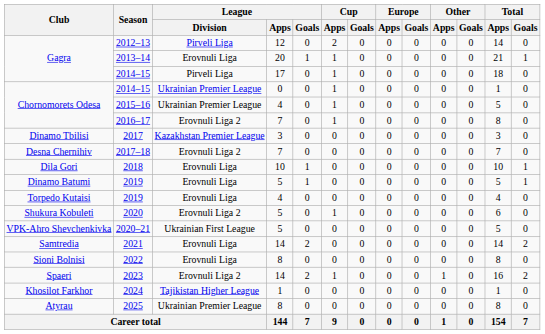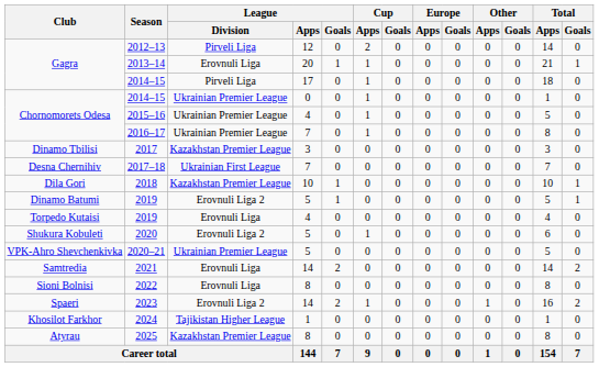 <table class="wikitable" style="text-align:center">
 <tr>
 <th rowspan="2">Club</th>
 <th rowspan="2">Season</th>
 <th colspan="3">League</th>
 <th colspan="2">Cup</th>
 <th colspan="2">Europe</th>
 <th colspan="2">Other</th>
 <th colspan="2">Total</th>
 </tr>
 <tr>
 <th>Division</th>
 <th>Apps</th>
 <th>Goals</th>
 <th>Apps</th>
 <th>Goals</th>
 <th>Apps</th>
 <th>Goals</th>
 <th>Apps</th>
 <th>Goals</th>
 <th>Apps</th>
 <th>Goals</th>
 </tr>
 <tr>
 <td rowspan="3"><a href='#'>Gagra</a></td>
 <td><a href='#'>2012–13</a></td>
 <td><a href='#'>Pirveli Liga</a></td>
 <td>12</td>
 <td>0</td>
 <td>2</td>
 <td>0</td>
 <td>0</td>
 <td>0</td>
 <td>0</td>
 <td>0</td>
 <td>14</td>
 <td>0</td>
 </tr>
 <tr>
 <td><a href='#'>2013–14</a></td>
 <td>Erovnuli Liga</td>
 <td>20</td>
 <td>1</td>
 <td>1</td>
 <td>0</td>
 <td>0</td>
 <td>0</td>
 <td>0</td>
 <td>0</td>
 <td>21</td>
 <td>1</td>
 </tr>
 <tr>
 <td><a href='#'>2014–15</a></td>
 <td>Pirveli Liga</td>
 <td>17</td>
 <td>0</td>
 <td>1</td>
 <td>0</td>
 <td>0</td>
 <td>0</td>
 <td>0</td>
 <td>0</td>
 <td>18</td>
 <td>0</td>
 </tr>
 <tr>
 <td rowspan="3"><a href='#'>Chornomorets Odesa</a></td>
 <td><a href='#'>2014–15</a></td>
 <td><a href='#'>Ukrainian Premier League</a></td>
 <td>0</td>
 <td>0</td>
 <td>1</td>
 <td>0</td>
 <td>0</td>
 <td>0</td>
 <td>0</td>
 <td>0</td>
 <td>1</td>
 <td>0</td>
 </tr>
 <tr>
 <td><a href='#'>2015–16</a></td>
 <td>Ukrainian Premier League</td>
 <td>4</td>
 <td>0</td>
 <td>1</td>
 <td>0</td>
 <td>0</td>
 <td>0</td>
 <td>0</td>
 <td>0</td>
 <td>5</td>
 <td>0</td>
 </tr>
 <tr>
 <td><a href='#'>2016–17</a></td>
-<td>Erovnuli Liga 2</td>
+<td>Ukrainian Premier League</td>
 <td>7</td>
 <td>0</td>
 <td>1</td>
 <td>0</td>
 <td>0</td>
 <td>0</td>
 <td>0</td>
 <td>0</td>
 <td>8</td>
 <td>0</td>
 </tr>
 <tr>
 <td rowspan="1"><a href='#'>Dinamo Tbilisi</a></td>
 <td><a href='#'>2017</a></td>
 <td><a href='#'>Kazakhstan Premier League</a></td>
 <td>3</td>
 <td>0</td>
 <td>0</td>
 <td>0</td>
 <td>0</td>
 <td>0</td>
 <td>0</td>
 <td>0</td>
 <td>3</td>
 <td>0</td>
 </tr>
 <tr>
 <td rowspan="1"><a href='#'>Desna Chernihiv</a></td>
 <td><a href='#'>2017–18</a></td>
-<td>Erovnuli Liga 2</td>
+<td><a href='#'>Ukrainian First League</a></td>
 <td>7</td>
 <td>0</td>
 <td>0</td>
 <td>0</td>
 <td>0</td>
 <td>0</td>
 <td>0</td>
 <td>0</td>
 <td>7</td>
 <td>0</td>
 </tr>
 <tr>
 <td rowspan="1"><a href='#'>Dila Gori</a></td>
 <td><a href='#'>2018</a></td>
-<td>Erovnuli Liga</td>
+<td><a href='#'>Kazakhstan Premier League</a></td>
 <td>10</td>
 <td>1</td>
 <td>0</td>
 <td>0</td>
 <td>0</td>
 <td>0</td>
 <td>0</td>
 <td>0</td>
 <td>10</td>
 <td>1</td>
 </tr>
 <tr>
 <td rowspan="1"><a href='#'>Dinamo Batumi</a></td>
 <td><a href='#'>2019</a></td>
-<td>Erovnuli Liga</td>
+<td>Erovnuli Liga 2</td>
 <td>5</td>
 <td>1</td>
 <td>0</td>
 <td>0</td>
 <td>0</td>
 <td>0</td>
 <td>0</td>
 <td>0</td>
 <td>5</td>
 <td>1</td>
 </tr>
 <tr>
 <td rowspan="1"><a href='#'>Torpedo Kutaisi</a></td>
 <td><a href='#'>2019</a></td>
 <td>Erovnuli Liga</td>
 <td>4</td>
 <td>0</td>
 <td>0</td>
 <td>0</td>
 <td>0</td>
 <td>0</td>
 <td>0</td>
 <td>0</td>
 <td>4</td>
 <td>0</td>
 </tr>
 <tr>
 <td rowspan="1"><a href='#'>Shukura Kobuleti</a></td>
 <td><a href='#'>2020</a></td>
 <td>Erovnuli Liga 2</td>
 <td>5</td>
 <td>0</td>
 <td>1</td>
 <td>0</td>
 <td>0</td>
 <td>0</td>
 <td>0</td>
 <td>0</td>
 <td>6</td>
 <td>0</td>
 </tr>
 <tr>
 <td rowspan="1"><a href='#'>VPK-Ahro Shevchenkivka</a></td>
 <td><a href='#'>2020–21</a></td>
-<td>Ukrainian First League</td>
+<td><a href='#'>Ukrainian Premier League</a></td>
 <td>5</td>
 <td>0</td>
 <td>0</td>
 <td>0</td>
 <td>0</td>
 <td>0</td>
 <td>0</td>
 <td>0</td>
 <td>5</td>
 <td>0</td>
 </tr>
 <tr>
 <td rowspan="1"><a href='#'>Samtredia</a></td>
 <td><a href='#'>2021</a></td>
 <td>Erovnuli Liga</td>
 <td>14</td>
 <td>2</td>
 <td>0</td>
 <td>0</td>
 <td>0</td>
 <td>0</td>
 <td>0</td>
 <td>0</td>
 <td>14</td>
 <td>2</td>
 </tr>
 <tr>
 <td rowspan="1"><a href='#'>Sioni Bolnisi</a></td>
 <td><a href='#'>2022</a></td>
 <td>Erovnuli Liga</td>
 <td>8</td>
 <td>0</td>
 <td>0</td>
 <td>0</td>
 <td>0</td>
 <td>0</td>
 <td>0</td>
 <td>0</td>
 <td>8</td>
 <td>0</td>
 </tr>
 <tr>
 <td rowspan="1"><a href='#'>Spaeri</a></td>
 <td><a href='#'>2023</a></td>
 <td>Erovnuli Liga 2</td>
 <td>14</td>
 <td>2</td>
 <td>1</td>
 <td>0</td>
 <td>0</td>
 <td>0</td>
 <td>1</td>
 <td>0</td>
 <td>16</td>
 <td>2</td>
 </tr>
 <tr>
 <td rowspan="1"><a href='#'>Khosilot Farkhor</a></td>
 <td><a href='#'>2024</a></td>
 <td><a href='#'>Tajikistan Higher League</a></td>
 <td>1</td>
 <td>0</td>
 <td>0</td>
 <td>0</td>
 <td>0</td>
 <td>0</td>
 <td>0</td>
 <td>0</td>
 <td>1</td>
 <td>0</td>
 </tr>
 <tr>
 <td rowspan="1"><a href='#'>Atyrau</a></td>
 <td><a href='#'>2025</a></td>
-<td>Ukrainian Premier League</td>
+<td><a href='#'>Kazakhstan Premier League</a></td>
 <td>8</td>
 <td>0</td>
 <td>0</td>
 <td>0</td>
 <td>0</td>
 <td>0</td>
 <td>0</td>
 <td>0</td>
 <td>8</td>
 <td>0</td>
 </tr>
 <tr>
 <th colspan="3">Career total</th>
 <th>144</th>
 <th>7</th>
 <th>9</th>
 <th>0</th>
 <th>0</th>
 <th>0</th>
 <th>1</th>
 <th>0</th>
 <th>154</th>
 <th>7</th>
 </tr>
 </table>
